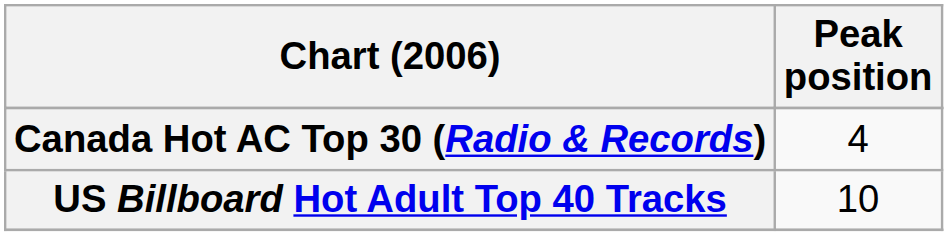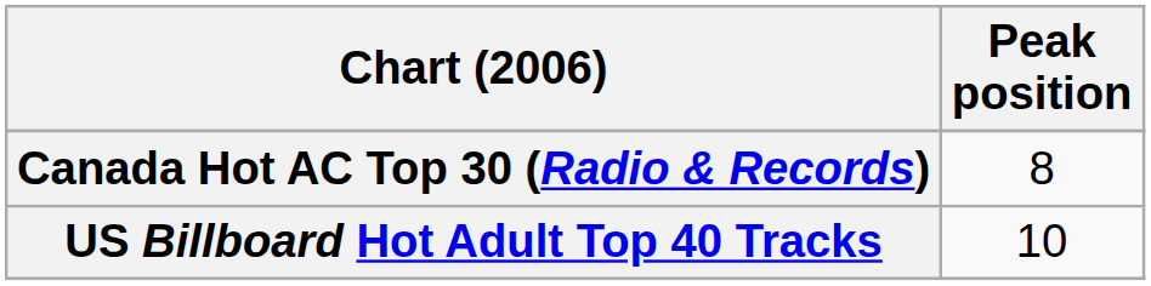 <table class="wikitable sortable plainrowheaders" style="text-align:center">
 <tr>
 <th>Chart (2006)</th>
 <th>Peak<br>position</th>
 </tr>
 <tr>
 </tr>
 <tr>
 <th scope="row">Canada Hot AC Top 30 (<em><a href='#'>Radio & Records</a></em>)</th>
-<td>4</td>
+<td>8</td>
 </tr>
 <tr>
 <th scope="row">US <em>Billboard</em> <a href='#'>Hot Adult Top 40 Tracks</a></th>
 <td align="center">10</td>
 </tr>
 <tr>
 </tr>
 </table>
